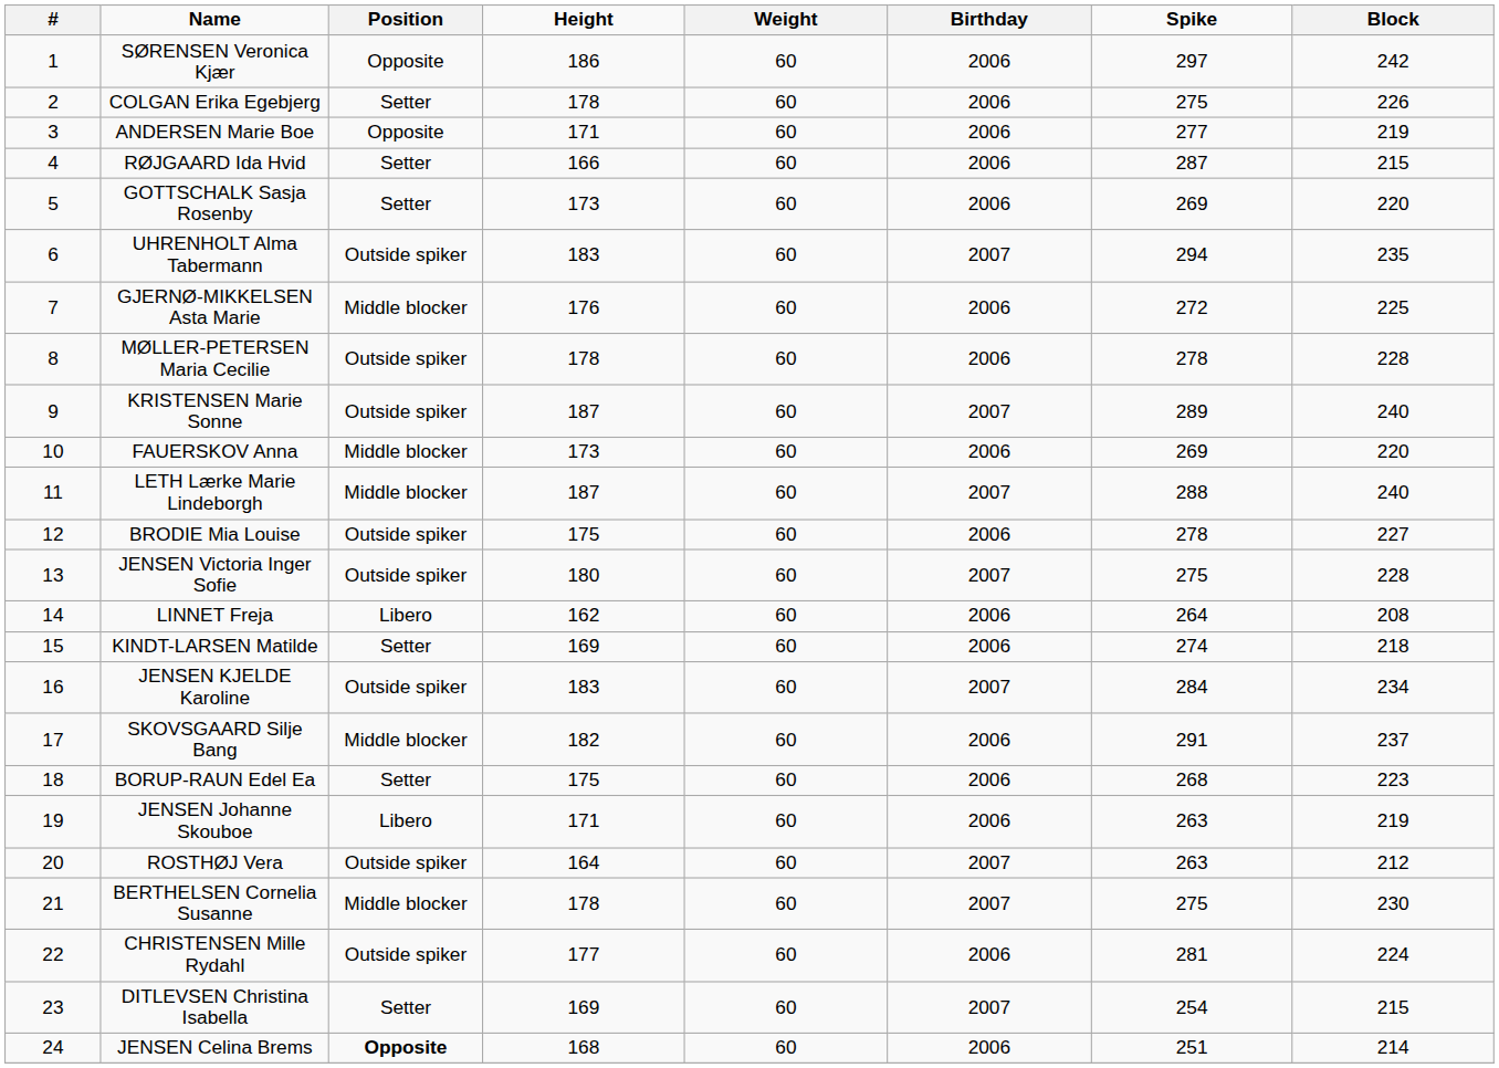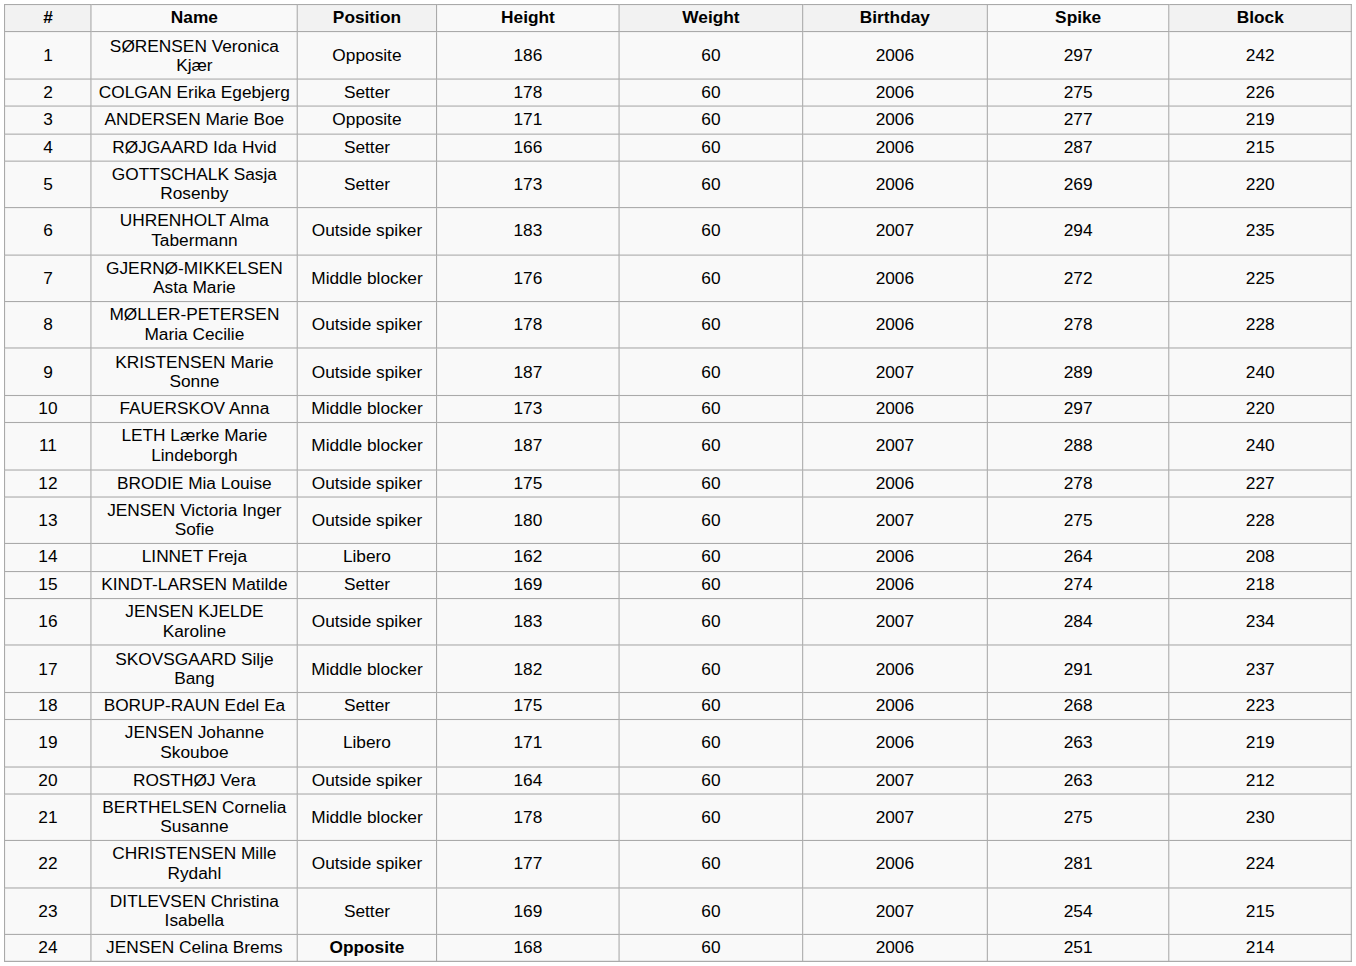 <table class="wikitable sortable" style="text-align:center;">
 <tr>
 <th style="width:5em">#</th>
 <td style="width:12em"><strong>Name</strong></td>
 <th style="width:8em"><strong>Position</strong></th>
 <td style="width:11em"><strong>Height</strong></td>
 <th style="width:11em"><strong>Weight</strong></th>
 <th style="width:11em"><strong>Birthday</strong></th>
 <td style="width:11em"><strong>Spike</strong></td>
 <th style="width:11em"><strong>Block</strong></th>
 </tr>
 <tr>
 <td>1</td>
 <td>SØRENSEN Veronica Kjær</td>
 <td>Opposite</td>
 <td>186</td>
 <td>60</td>
 <td>2006</td>
 <td>297</td>
 <td>242</td>
 </tr>
 <tr>
 <td>2</td>
 <td>COLGAN Erika Egebjerg</td>
 <td>Setter</td>
 <td>178</td>
 <td>60</td>
 <td>2006</td>
 <td>275</td>
 <td>226</td>
 </tr>
 <tr>
 <td>3</td>
 <td>ANDERSEN Marie Boe</td>
 <td>Opposite</td>
 <td>171</td>
 <td>60</td>
 <td>2006</td>
 <td>277</td>
 <td>219</td>
 </tr>
 <tr>
 <td>4</td>
 <td>RØJGAARD Ida Hvid</td>
 <td>Setter</td>
 <td>166</td>
 <td>60</td>
 <td>2006</td>
 <td>287</td>
 <td>215</td>
 </tr>
 <tr>
 <td>5</td>
 <td>GOTTSCHALK Sasja Rosenby</td>
 <td>Setter</td>
 <td>173</td>
 <td>60</td>
 <td>2006</td>
 <td>269</td>
 <td>220</td>
 </tr>
 <tr>
 <td>6</td>
 <td>UHRENHOLT Alma Tabermann</td>
 <td>Outside spiker</td>
 <td>183</td>
 <td>60</td>
 <td>2007</td>
 <td>294</td>
 <td>235</td>
 </tr>
 <tr>
 <td>7</td>
 <td>GJERNØ-MIKKELSEN Asta Marie</td>
 <td>Middle blocker</td>
 <td>176</td>
 <td>60</td>
 <td>2006</td>
 <td>272</td>
 <td>225</td>
 </tr>
 <tr>
 <td>8</td>
 <td>MØLLER-PETERSEN Maria Cecilie</td>
 <td>Outside spiker</td>
 <td>178</td>
 <td>60</td>
 <td>2006</td>
 <td>278</td>
 <td>228</td>
 </tr>
 <tr>
 <td>9</td>
 <td>KRISTENSEN Marie Sonne</td>
 <td>Outside spiker</td>
 <td>187</td>
 <td>60</td>
 <td>2007</td>
 <td>289</td>
 <td>240</td>
 </tr>
 <tr>
 <td>10</td>
 <td>FAUERSKOV Anna</td>
 <td>Middle blocker</td>
 <td>173</td>
 <td>60</td>
 <td>2006</td>
-<td>269</td>
+<td>297</td>
 <td>220</td>
 </tr>
 <tr>
 <td>11</td>
 <td>LETH Lærke Marie Lindeborgh</td>
 <td>Middle blocker</td>
 <td>187</td>
 <td>60</td>
 <td>2007</td>
 <td>288</td>
 <td>240</td>
 </tr>
 <tr>
 <td>12</td>
 <td>BRODIE Mia Louise</td>
 <td>Outside spiker</td>
 <td>175</td>
 <td>60</td>
 <td>2006</td>
 <td>278</td>
 <td>227</td>
 </tr>
 <tr>
 <td>13</td>
 <td>JENSEN Victoria Inger Sofie</td>
 <td>Outside spiker</td>
 <td>180</td>
 <td>60</td>
 <td>2007</td>
 <td>275</td>
 <td>228</td>
 </tr>
 <tr>
 <td>14</td>
 <td>LINNET Freja</td>
 <td>Libero</td>
 <td>162</td>
 <td>60</td>
 <td>2006</td>
 <td>264</td>
 <td>208</td>
 </tr>
 <tr>
 <td>15</td>
 <td>KINDT-LARSEN Matilde</td>
 <td>Setter</td>
 <td>169</td>
 <td>60</td>
 <td>2006</td>
 <td>274</td>
 <td>218</td>
 </tr>
 <tr>
 <td>16</td>
 <td>JENSEN KJELDE Karoline</td>
 <td>Outside spiker</td>
 <td>183</td>
 <td>60</td>
 <td>2007</td>
 <td>284</td>
 <td>234</td>
 </tr>
 <tr>
 <td>17</td>
 <td>SKOVSGAARD Silje Bang</td>
 <td>Middle blocker</td>
 <td>182</td>
 <td>60</td>
 <td>2006</td>
 <td>291</td>
 <td>237</td>
 </tr>
 <tr>
 <td>18</td>
 <td>BORUP-RAUN Edel Ea</td>
 <td>Setter</td>
 <td>175</td>
 <td>60</td>
 <td>2006</td>
 <td>268</td>
 <td>223</td>
 </tr>
 <tr>
 <td>19</td>
 <td>JENSEN Johanne Skouboe</td>
 <td>Libero</td>
 <td>171</td>
 <td>60</td>
 <td>2006</td>
 <td>263</td>
 <td>219</td>
 </tr>
 <tr>
 <td>20</td>
 <td>ROSTHØJ Vera</td>
 <td>Outside spiker</td>
 <td>164</td>
 <td>60</td>
 <td>2007</td>
 <td>263</td>
 <td>212</td>
 </tr>
 <tr>
 <td>21</td>
 <td>BERTHELSEN Cornelia Susanne</td>
 <td>Middle blocker</td>
 <td>178</td>
 <td>60</td>
 <td>2007</td>
 <td>275</td>
 <td>230</td>
 </tr>
 <tr>
 <td>22</td>
 <td>CHRISTENSEN Mille Rydahl</td>
 <td>Outside spiker</td>
 <td>177</td>
 <td>60</td>
 <td>2006</td>
 <td>281</td>
 <td>224</td>
 </tr>
 <tr>
 <td>23</td>
 <td>DITLEVSEN Christina Isabella</td>
 <td>Setter</td>
 <td>169</td>
 <td>60</td>
 <td>2007</td>
 <td>254</td>
 <td>215</td>
 </tr>
 <tr>
 <td>24</td>
 <td>JENSEN Celina Brems</td>
 <td><strong>Opposite</strong></td>
 <td>168</td>
 <td>60</td>
 <td>2006</td>
 <td>251</td>
 <td>214</td>
 </tr>
 <tr>
 </tr>
 </table>
